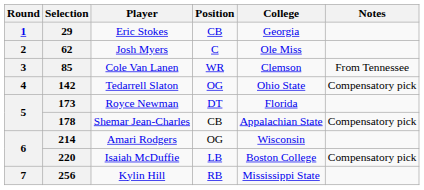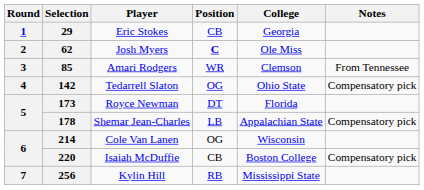 <table class="wikitable" style="text-align:center">
 <tr>
 <th>Round</th>
 <th>Selection</th>
 <th>Player</th>
 <th>Position</th>
 <th>College</th>
 <th>Notes</th>
 </tr>
 <tr>
 <th><a href='#'>1</a></th>
 <th>29</th>
 <td><a href='#'>Eric Stokes</a></td>
 <td><a href='#'>CB</a></td>
 <td><a href='#'>Georgia</a></td>
 <td></td>
 </tr>
 <tr>
 <th>2</th>
 <th>62</th>
 <td><a href='#'>Josh Myers</a></td>
-<td><a href='#'>C</a></td>
+<td><strong><a href='#'>C</a></strong></td>
 <td><a href='#'>Ole Miss</a></td>
 <td></td>
 </tr>
 <tr>
 <th>3</th>
 <th>85</th>
-<td><a href='#'>Cole Van Lanen</a></td>
+<td><a href='#'>Amari Rodgers</a></td>
 <td><a href='#'>WR</a></td>
 <td><a href='#'>Clemson</a></td>
 <td>From Tennessee</td>
 </tr>
 <tr>
 <th>4</th>
 <th>142</th>
 <td><a href='#'>Tedarrell Slaton</a></td>
 <td><a href='#'>OG</a></td>
 <td><a href='#'>Ohio State</a></td>
 <td>Compensatory pick</td>
 </tr>
 <tr>
 <th rowspan="2">5</th>
 <th>173</th>
 <td><a href='#'>Royce Newman</a></td>
 <td><a href='#'>DT</a></td>
 <td><a href='#'>Florida</a></td>
 <td></td>
 </tr>
 <tr>
 <th>178</th>
 <td><a href='#'>Shemar Jean-Charles</a></td>
-<td>CB</td>
+<td><a href='#'>LB</a></td>
 <td><a href='#'>Appalachian State</a></td>
 <td>Compensatory pick</td>
 </tr>
 <tr>
 <th rowspan="2">6</th>
 <th>214</th>
-<td><a href='#'>Amari Rodgers</a></td>
+<td><a href='#'>Cole Van Lanen</a></td>
 <td>OG</td>
 <td><a href='#'>Wisconsin</a></td>
 <td></td>
 </tr>
 <tr>
 <th>220</th>
 <td><a href='#'>Isaiah McDuffie</a></td>
-<td><a href='#'>LB</a></td>
+<td>CB</td>
 <td><a href='#'>Boston College</a></td>
 <td>Compensatory pick</td>
 </tr>
 <tr>
 <th>7</th>
 <th>256</th>
 <td><a href='#'>Kylin Hill</a></td>
 <td><a href='#'>RB</a></td>
 <td><a href='#'>Mississippi State</a></td>
 <td></td>
 </tr>
 </table>
